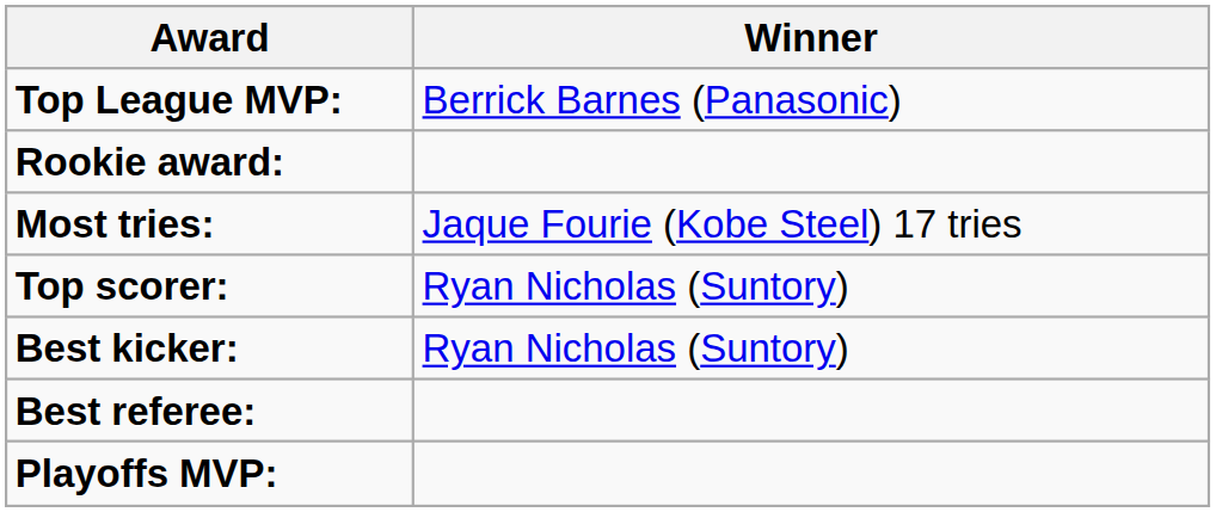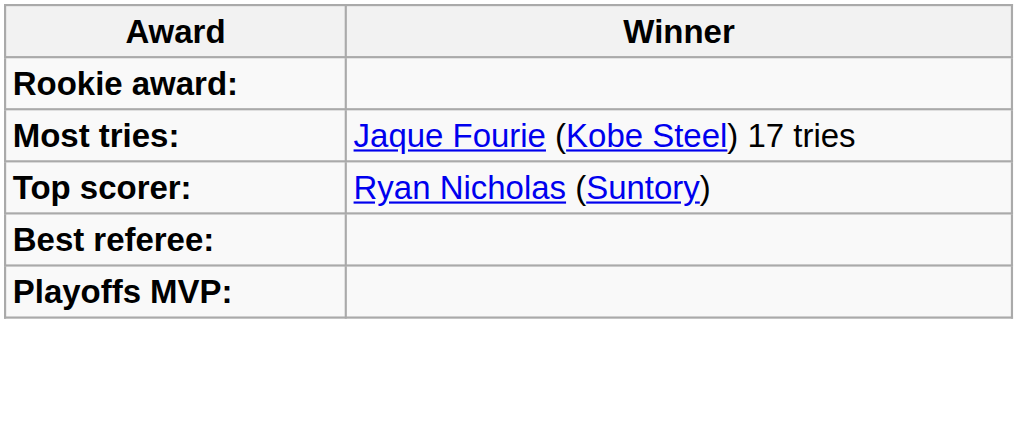 <table class="wikitable" style="font-size:95%; text-align:left;">
 <tr>
 <th style="width:150px;">Award</th>
 <th style="width:300px;">Winner</th>
-</tr>
-<tr>
-<td><strong>Top League MVP:</strong></td>
-<td> <a href='#'>Berrick Barnes</a> (<a href='#'>Panasonic</a>)</td>
 </tr>
 <tr>
 <td><strong>Rookie award:</strong></td>
 <td></td>
 </tr>
 <tr>
 <td><strong>Most tries:</strong></td>
 <td> <a href='#'>Jaque Fourie</a> (<a href='#'>Kobe Steel</a>) 17 tries</td>
 </tr>
 <tr>
 <td><strong>Top scorer:</strong></td>
 <td> <a href='#'>Ryan Nicholas</a> (<a href='#'>Suntory</a>)</td>
 </tr>
 <tr>
-<td><strong>Best kicker:</strong></td>
-<td> <a href='#'>Ryan Nicholas</a> (<a href='#'>Suntory</a>)</td>
-</tr>
-<tr>
 <td><strong>Best referee:</strong></td>
 <td></td>
 </tr>
 <tr>
 <td><strong>Playoffs MVP:</strong></td>
 <td></td>
 </tr>
 </table>
